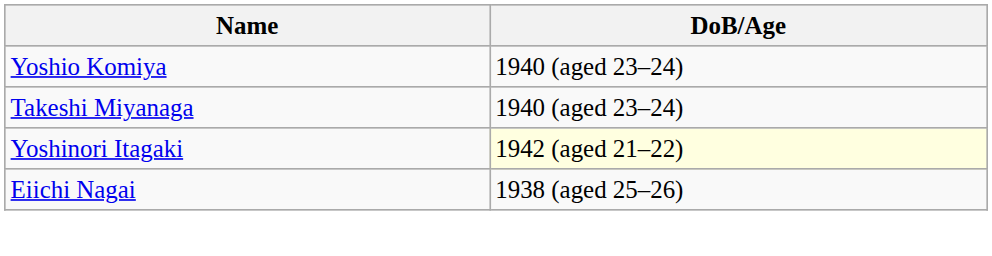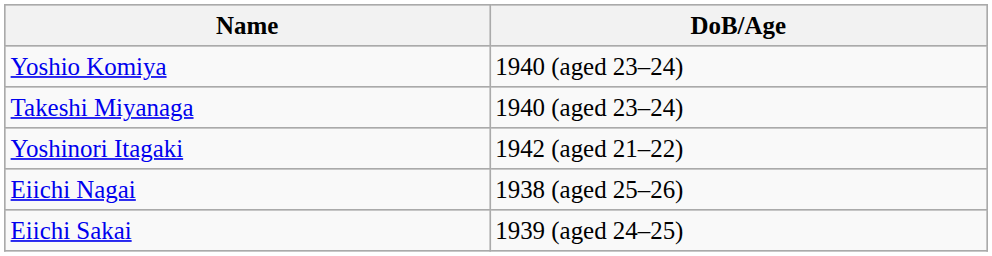 <table class="wikitable" style="width:600px; font-size:95%;">
 <tr>
 <th align="left">Name</th>
 <th align="left">DoB/Age</th>
 </tr>
 <tr>
 <td align="left"><a href='#'>Yoshio Komiya</a></td>
 <td align="left">1940 (aged 23–24)</td>
 </tr>
 <tr>
 <td align="left"><a href='#'>Takeshi Miyanaga</a></td>
 <td align="left">1940 (aged 23–24)</td>
 </tr>
 <tr>
 <td align="left"><a href='#'>Yoshinori Itagaki</a></td>
-<td align="left" style="background: lightyellow;">1942 (aged 21–22)</td>
+<td align="left">1942 (aged 21–22)</td>
 </tr>
 <tr>
 <td align="left"><a href='#'>Eiichi Nagai</a></td>
 <td align="left">1938 (aged 25–26)</td>
 </tr>
+<tr>
+<td align="left"><a href='#'>Eiichi Sakai</a></td>
+<td align="left">1939 (aged 24–25)</td>
+</tr>
 </table>
